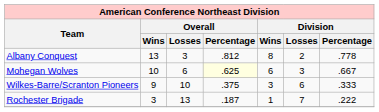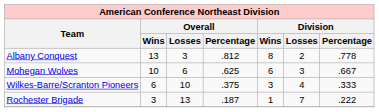 <table class="wikitable" style="font-size: 95%;">
 <tr>
 <th colspan="7" style="background-color: #FFCCCC;" align="center" valign="middle">American Conference Northeast Division</th>
 </tr>
 <tr>
 <th rowspan="2" align="center">Team</th>
 <th colspan="3" align="center">Overall</th>
 <th colspan="3" align="center">Division</th>
 </tr>
 <tr>
 <th>Wins</th>
 <th>Losses</th>
 <th>Percentage</th>
 <th>Wins</th>
 <th>Losses</th>
 <th>Percentage</th>
 </tr>
 <tr>
 <td><a href='#'>Albany Conquest</a></td>
 <td align="center">13</td>
 <td align="center">3</td>
 <td align="center">.812</td>
 <td align="center">8</td>
 <td align="center">2</td>
 <td align="center">.778</td>
 </tr>
 <tr>
 <td><a href='#'>Mohegan Wolves</a></td>
 <td align="center">10</td>
 <td align="center">6</td>
-<td align="center" style="background: lightyellow;">.625</td>
+<td align="center">.625</td>
 <td align="center">6</td>
 <td align="center">3</td>
 <td align="center">.667</td>
 </tr>
 <tr>
 <td><a href='#'>Wilkes-Barre/Scranton Pioneers</a></td>
-<td align="center">9</td>
+<td align="center">6</td>
 <td align="center">10</td>
 <td align="center">.375</td>
 <td align="center">3</td>
-<td align="center">6</td>
+<td align="center">4</td>
 <td align="center">.333</td>
 </tr>
 <tr>
 <td><a href='#'>Rochester Brigade</a></td>
 <td align="center">3</td>
 <td align="center">13</td>
 <td align="center">.187</td>
 <td align="center">1</td>
 <td align="center">7</td>
 <td align="center">.222</td>
 </tr>
 <tr>
 </tr>
 </table>
